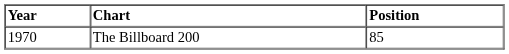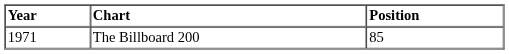 <table border="1" cellspacing="0" cellpadding="2" style="width:550px;">
 <tr>
 <th align="left">Year</th>
 <th align="left">Chart</th>
 <th align="left">Position</th>
 </tr>
 <tr>
-<td align="left">1970</td>
+<td align="left">1971</td>
 <td align="left">The Billboard 200</td>
 <td align="left">85</td>
 </tr>
 </table>
